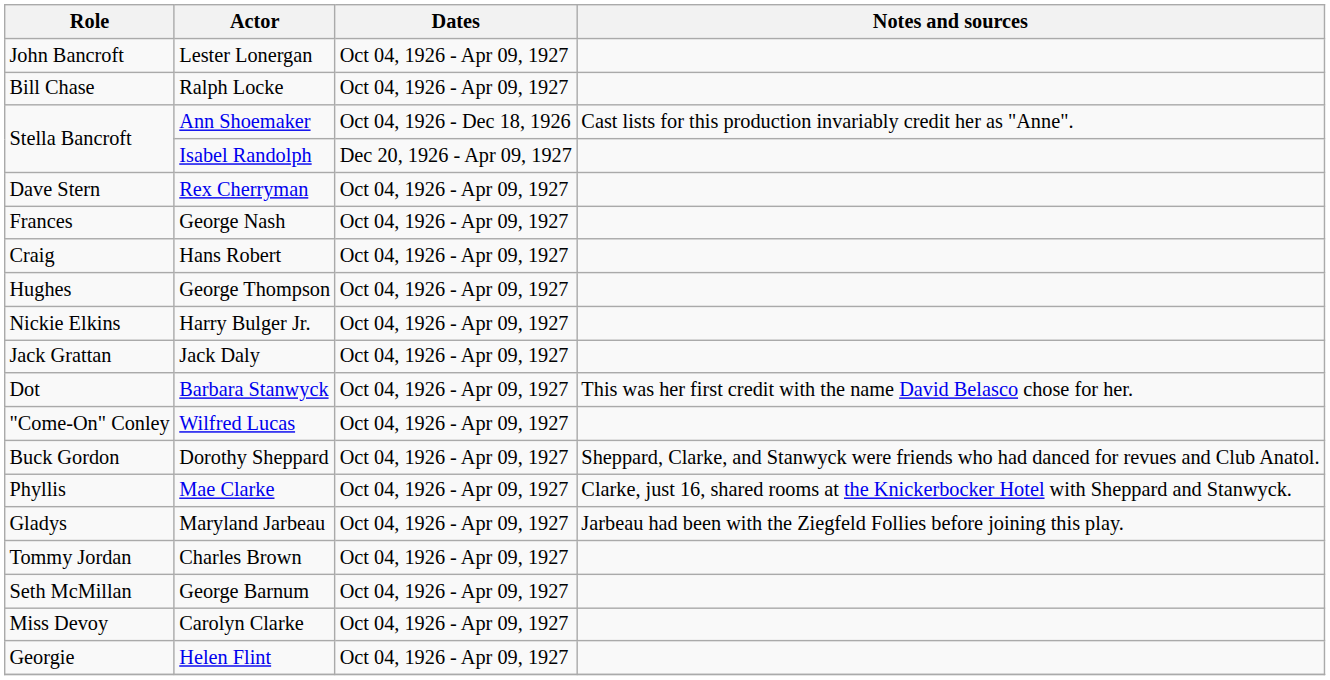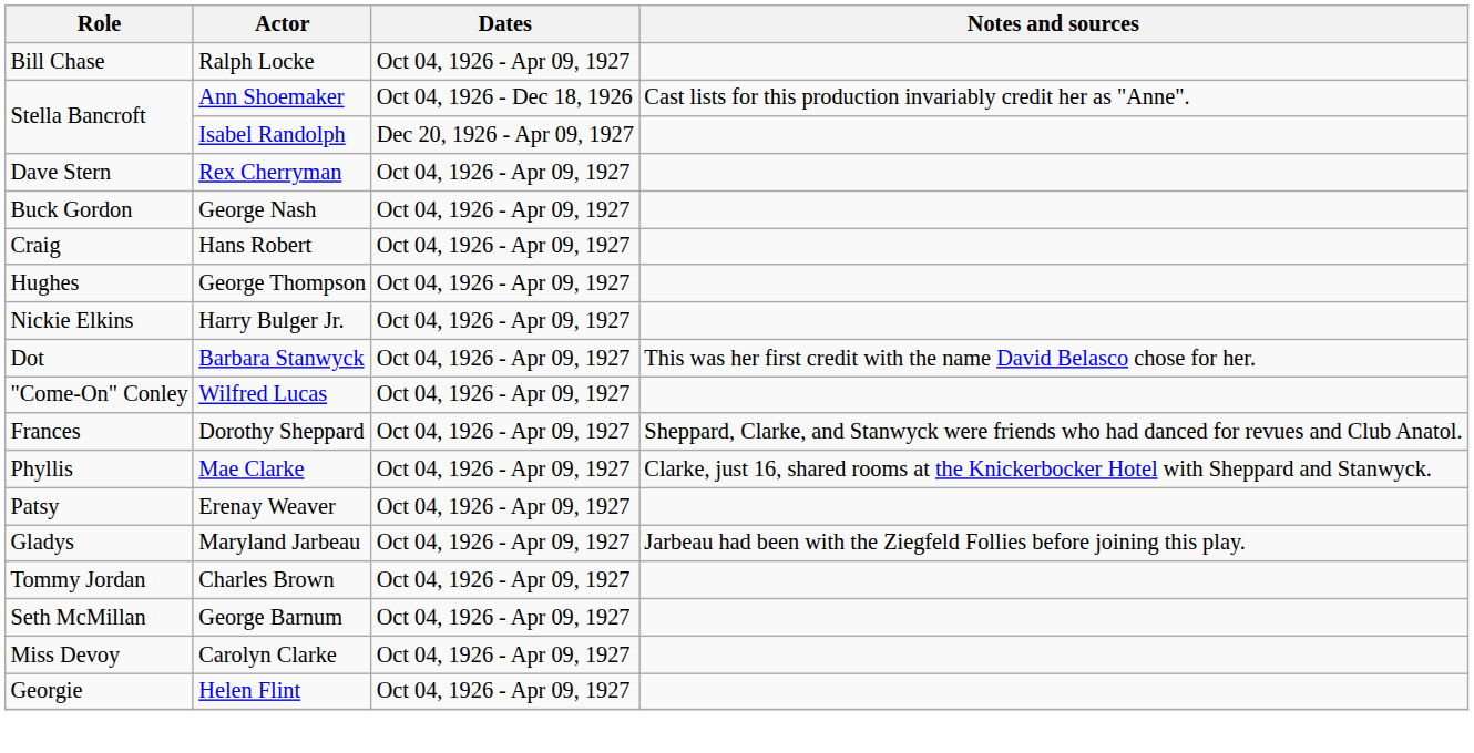 <table class="wikitable sortable plainrowheaders" style="font-size: 90%">
 <tr>
 <th scope="col">Role</th>
 <th scope="col">Actor</th>
 <th scope="col">Dates</th>
 <th scope="col">Notes and sources</th>
-</tr>
-<tr>
-<td>John Bancroft</td>
-<td>Lester Lonergan</td>
-<td>Oct 04, 1926 - Apr 09, 1927</td>
-<td></td>
 </tr>
 <tr>
 <td>Bill Chase</td>
 <td>Ralph Locke</td>
 <td>Oct 04, 1926 - Apr 09, 1927</td>
 <td></td>
 </tr>
 <tr>
 <td rowspan=2>Stella Bancroft</td>
 <td><a href='#'>Ann Shoemaker</a></td>
 <td>Oct 04, 1926 - Dec 18, 1926</td>
 <td>Cast lists for this production invariably credit her as "Anne".</td>
 </tr>
 <tr>
 <td><a href='#'>Isabel Randolph</a></td>
 <td>Dec 20, 1926 - Apr 09, 1927</td>
 <td></td>
 </tr>
 <tr>
 <td>Dave Stern</td>
 <td><a href='#'>Rex Cherryman</a></td>
 <td>Oct 04, 1926 - Apr 09, 1927</td>
 <td></td>
 </tr>
 <tr>
-<td>Frances</td>
+<td>Buck Gordon</td>
 <td>George Nash</td>
 <td>Oct 04, 1926 - Apr 09, 1927</td>
 <td></td>
 </tr>
 <tr>
 <td>Craig</td>
 <td>Hans Robert</td>
 <td>Oct 04, 1926 - Apr 09, 1927</td>
 <td></td>
 </tr>
 <tr>
 <td>Hughes</td>
 <td>George Thompson</td>
 <td>Oct 04, 1926 - Apr 09, 1927</td>
 <td></td>
 </tr>
 <tr>
 <td>Nickie Elkins</td>
 <td>Harry Bulger Jr.</td>
 <td>Oct 04, 1926 - Apr 09, 1927</td>
 <td></td>
 </tr>
 <tr>
-<td>Jack Grattan</td>
-<td>Jack Daly</td>
-<td>Oct 04, 1926 - Apr 09, 1927</td>
-<td></td>
-</tr>
-<tr>
 <td>Dot</td>
 <td><a href='#'>Barbara Stanwyck</a></td>
 <td>Oct 04, 1926 - Apr 09, 1927</td>
 <td>This was her first credit with the name <a href='#'>David Belasco</a> chose for her.</td>
 </tr>
 <tr>
 <td>"Come-On" Conley</td>
 <td><a href='#'>Wilfred Lucas</a></td>
 <td>Oct 04, 1926 - Apr 09, 1927</td>
 <td></td>
 </tr>
 <tr>
-<td>Buck Gordon</td>
+<td>Frances</td>
 <td>Dorothy Sheppard</td>
 <td>Oct 04, 1926 - Apr 09, 1927</td>
 <td>Sheppard, Clarke, and Stanwyck were friends who had danced for revues and Club Anatol.</td>
 </tr>
 <tr>
 <td>Phyllis</td>
 <td><a href='#'>Mae Clarke</a></td>
 <td>Oct 04, 1926 - Apr 09, 1927</td>
 <td>Clarke, just 16, shared rooms at <a href='#'>the Knickerbocker Hotel</a> with Sheppard and Stanwyck.</td>
+</tr>
+<tr>
+<td>Patsy</td>
+<td>Erenay Weaver</td>
+<td>Oct 04, 1926 - Apr 09, 1927</td>
+<td></td>
 </tr>
 <tr>
 <td>Gladys</td>
 <td>Maryland Jarbeau</td>
 <td>Oct 04, 1926 - Apr 09, 1927</td>
 <td>Jarbeau had been with the Ziegfeld Follies before joining this play.</td>
 </tr>
 <tr>
 <td>Tommy Jordan</td>
 <td>Charles Brown</td>
 <td>Oct 04, 1926 - Apr 09, 1927</td>
 <td></td>
 </tr>
 <tr>
 <td>Seth McMillan</td>
 <td>George Barnum</td>
 <td>Oct 04, 1926 - Apr 09, 1927</td>
 <td></td>
 </tr>
 <tr>
 <td>Miss Devoy</td>
 <td>Carolyn Clarke</td>
 <td>Oct 04, 1926 - Apr 09, 1927</td>
 <td></td>
 </tr>
 <tr>
 <td>Georgie</td>
 <td><a href='#'>Helen Flint</a></td>
 <td>Oct 04, 1926 - Apr 09, 1927</td>
 <td></td>
 </tr>
 <tr>
 </tr>
 </table>
